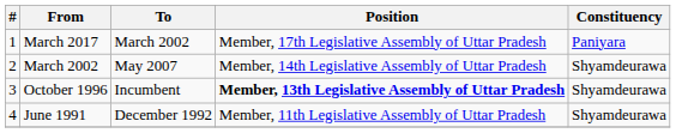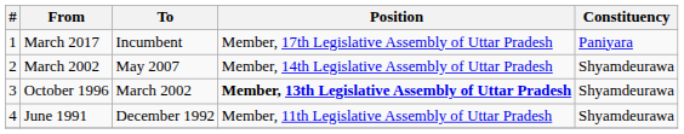 <table class="wikitable sortable">
 <tr>
 <th>#</th>
 <th>From</th>
 <th>To</th>
 <th>Position</th>
 <th>Constituency</th>
 </tr>
 <tr>
 <td>1</td>
 <td>March 2017</td>
-<td>March 2002</td>
+<td>Incumbent</td>
 <td>Member, <a href='#'>17th Legislative Assembly of Uttar Pradesh</a></td>
 <td><a href='#'>Paniyara</a></td>
 </tr>
 <tr>
 <td>2</td>
 <td>March 2002</td>
 <td>May 2007</td>
 <td>Member, <a href='#'>14th Legislative Assembly of Uttar Pradesh</a></td>
 <td>Shyamdeurawa</td>
 </tr>
 <tr>
 <td>3</td>
 <td>October 1996</td>
-<td>Incumbent</td>
+<td>March 2002</td>
 <td><strong>Member, <a href='#'>13th Legislative Assembly of Uttar Pradesh</a></strong></td>
 <td>Shyamdeurawa</td>
 </tr>
 <tr>
 <td>4</td>
 <td>June 1991</td>
 <td>December 1992</td>
 <td>Member, <a href='#'>11th Legislative Assembly of Uttar Pradesh</a></td>
 <td>Shyamdeurawa</td>
 </tr>
 <tr>
 </tr>
 </table>
